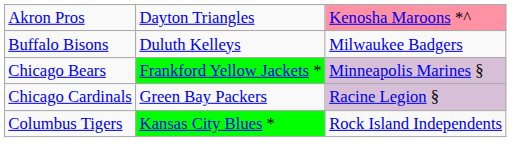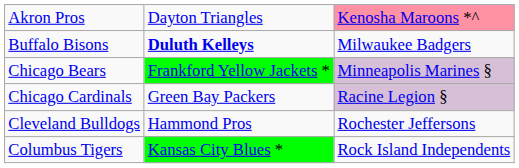 <table class="wikitable">
 <tr>
 <td><a href='#'>Akron Pros</a></td>
 <td><a href='#'>Dayton Triangles</a></td>
 <td style="background-color: #FF91A4"><a href='#'>Kenosha Maroons</a> *^</td>
 </tr>
 <tr>
 <td><a href='#'>Buffalo Bisons</a></td>
-<td><a href='#'>Duluth Kelleys</a></td>
+<td><strong><a href='#'>Duluth Kelleys</a></strong></td>
 <td><a href='#'>Milwaukee Badgers</a></td>
 </tr>
 <tr>
 <td><a href='#'>Chicago Bears</a></td>
 <td style="background-color: #00FF00"><a href='#'>Frankford Yellow Jackets</a> *</td>
 <td style="background-color: #D8BFD8"><a href='#'>Minneapolis Marines</a> §</td>
 </tr>
 <tr>
 <td><a href='#'>Chicago Cardinals</a></td>
 <td><a href='#'>Green Bay Packers</a></td>
 <td style="background-color: #D8BFD8"><a href='#'>Racine Legion</a> §</td>
 </tr>
 <tr>
+<td><a href='#'>Cleveland Bulldogs</a></td>
+<td><a href='#'>Hammond Pros</a></td>
+<td><a href='#'>Rochester Jeffersons</a></td>
+</tr>
+<tr>
 <td><a href='#'>Columbus Tigers</a></td>
 <td style="background-color: #00FF00"><a href='#'>Kansas City Blues</a> *</td>
 <td><a href='#'>Rock Island Independents</a></td>
 </tr>
 </table>
